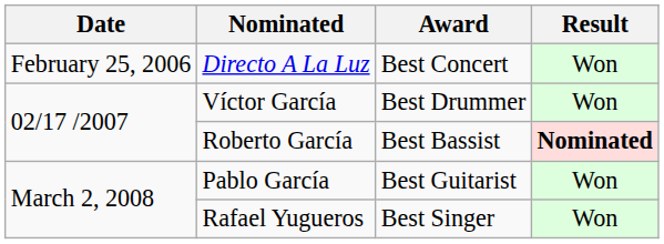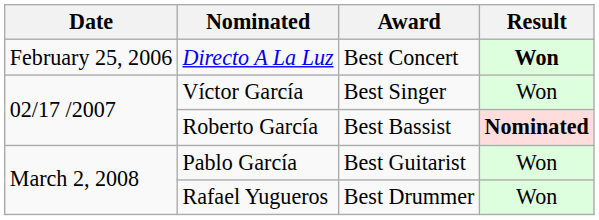 <table class="wikitable">
 <tr>
 <th>Date</th>
 <th>Nominated</th>
 <th>Award</th>
 <th>Result</th>
 </tr>
 <tr>
 <td>February 25, 2006</td>
 <td><em><a href='#'>Directo A La Luz</a></em></td>
 <td>Best Concert</td>
-<td align="center" style="background: #ddffdd">Won</td>
+<td align="center" style="background: #ddffdd"><strong>Won</strong></td>
 </tr>
 <tr>
 <td rowspan="2">02/17 /2007</td>
 <td>Víctor García</td>
-<td>Best Drummer</td>
+<td>Best Singer</td>
 <td align="center" style="background: #ddffdd">Won</td>
 </tr>
 <tr>
 <td>Roberto García</td>
 <td>Best Bassist</td>
 <td align="center" style="background: #ffdddd"><strong>Nominated</strong></td>
 </tr>
 <tr>
 <td rowspan="2">March 2, 2008</td>
 <td>Pablo García</td>
 <td>Best Guitarist</td>
 <td align="center" style="background: #ddffdd">Won</td>
 </tr>
 <tr>
 <td>Rafael Yugueros</td>
-<td>Best Singer</td>
+<td>Best Drummer</td>
 <td align="center" style="background: #ddffdd">Won</td>
 </tr>
 </table>
